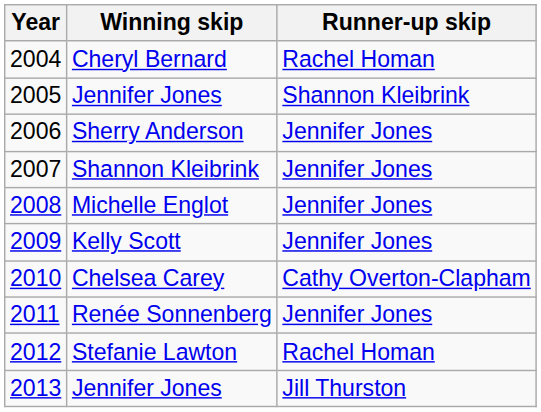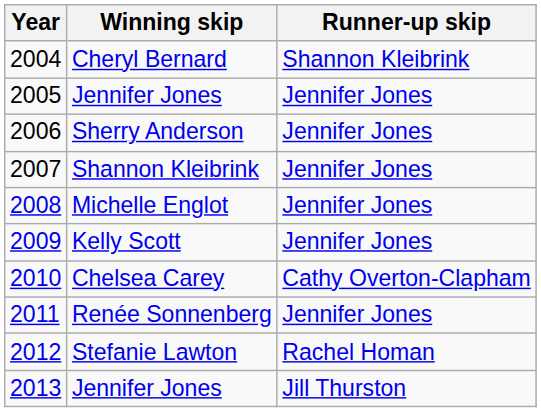 <table class="wikitable">
 <tr>
 <th>Year</th>
 <th>Winning skip</th>
 <th>Runner-up skip</th>
 </tr>
 <tr>
 <td>2004</td>
 <td><a href='#'>Cheryl Bernard</a></td>
-<td><a href='#'>Rachel Homan</a></td>
+<td><a href='#'>Shannon Kleibrink</a></td>
 </tr>
 <tr>
 <td>2005</td>
 <td><a href='#'>Jennifer Jones</a></td>
-<td><a href='#'>Shannon Kleibrink</a></td>
+<td><a href='#'>Jennifer Jones</a></td>
 </tr>
 <tr>
 <td>2006</td>
 <td><a href='#'>Sherry Anderson</a></td>
 <td><a href='#'>Jennifer Jones</a></td>
 </tr>
 <tr>
 <td>2007</td>
 <td><a href='#'>Shannon Kleibrink</a></td>
 <td><a href='#'>Jennifer Jones</a></td>
 </tr>
 <tr>
 <td><a href='#'>2008</a></td>
 <td><a href='#'>Michelle Englot</a></td>
 <td><a href='#'>Jennifer Jones</a></td>
 </tr>
 <tr>
 <td><a href='#'>2009</a></td>
 <td><a href='#'>Kelly Scott</a></td>
 <td><a href='#'>Jennifer Jones</a></td>
 </tr>
 <tr>
 <td><a href='#'>2010</a></td>
 <td><a href='#'>Chelsea Carey</a></td>
 <td><a href='#'>Cathy Overton-Clapham</a></td>
 </tr>
 <tr>
 <td><a href='#'>2011</a></td>
 <td><a href='#'>Renée Sonnenberg</a></td>
 <td><a href='#'>Jennifer Jones</a></td>
 </tr>
 <tr>
 <td><a href='#'>2012</a></td>
 <td><a href='#'>Stefanie Lawton</a></td>
 <td><a href='#'>Rachel Homan</a></td>
 </tr>
 <tr>
 <td><a href='#'>2013</a></td>
 <td><a href='#'>Jennifer Jones</a></td>
 <td><a href='#'>Jill Thurston</a></td>
 </tr>
 </table>
